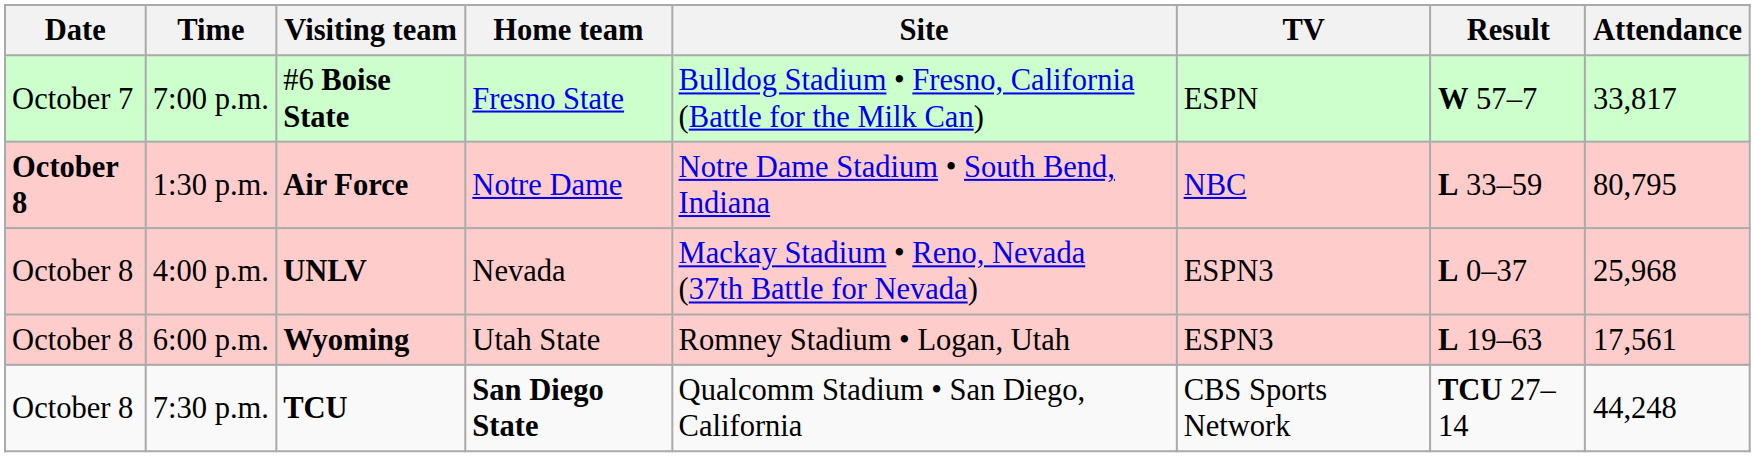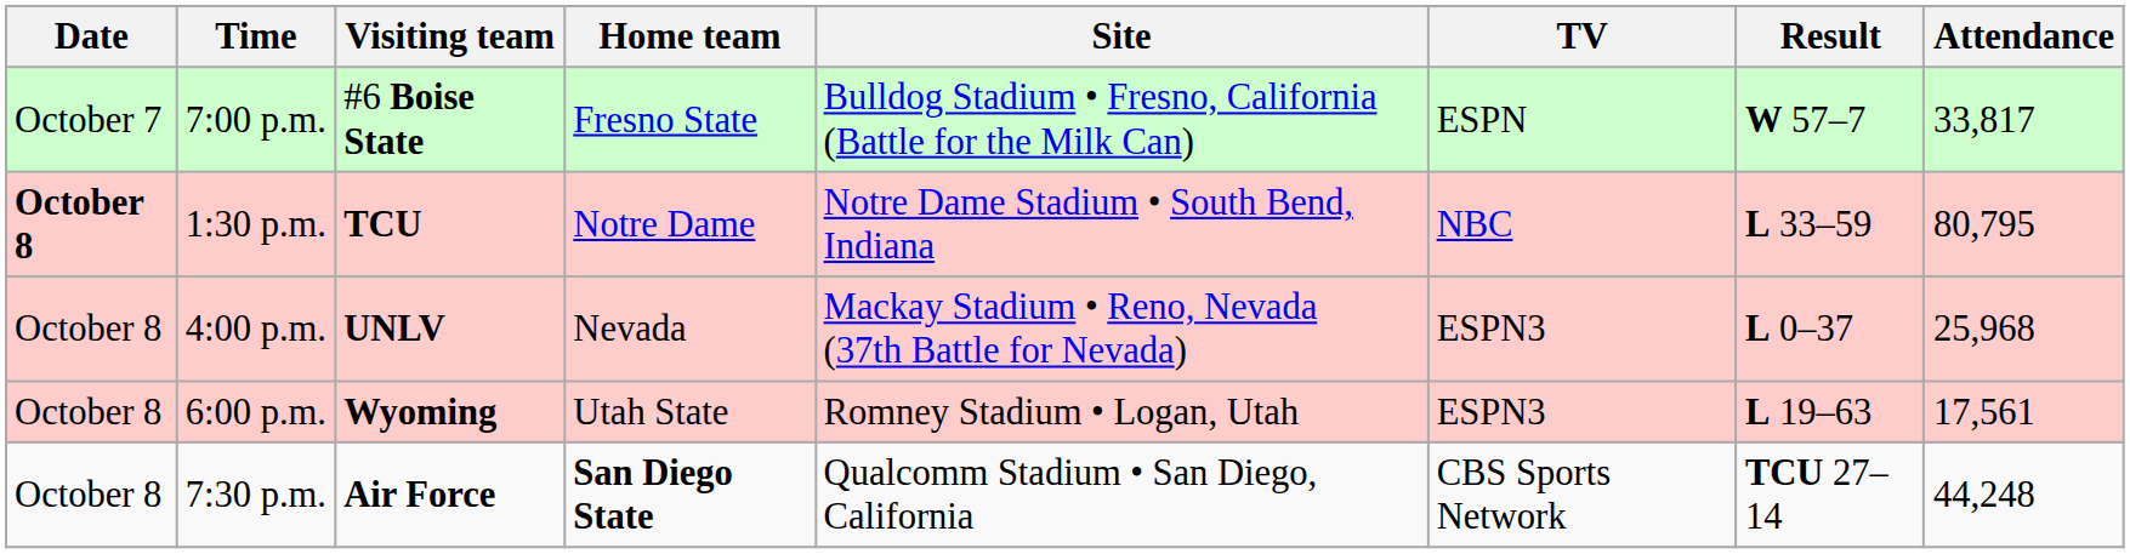 <table class="wikitable" style="font-size:95%;">
 <tr>
 <th>Date</th>
 <th>Time</th>
 <th>Visiting team</th>
 <th>Home team</th>
 <th>Site</th>
 <th>TV</th>
 <th>Result</th>
 <th>Attendance</th>
 </tr>
 <tr style="background:#cfc;">
 <td>October 7</td>
 <td>7:00 p.m.</td>
 <td>#6 <strong>Boise State</strong></td>
 <td><a href='#'>Fresno State</a></td>
 <td><a href='#'>Bulldog Stadium</a> • <a href='#'>Fresno, California</a><br>(<a href='#'>Battle for the Milk Can</a>)</td>
 <td>ESPN</td>
 <td><strong>W</strong> 57–7</td>
 <td>33,817</td>
 </tr>
 <tr style="background:#fcc;">
 <td><strong>October 8</strong></td>
 <td>1:30 p.m.</td>
-<td><strong>Air Force</strong></td>
+<td><strong>TCU</strong></td>
 <td><a href='#'>Notre Dame</a></td>
 <td><a href='#'>Notre Dame Stadium</a> • <a href='#'>South Bend, Indiana</a></td>
 <td><a href='#'>NBC</a></td>
 <td><strong>L</strong> 33–59</td>
 <td>80,795</td>
 </tr>
 <tr style="background:#fcc;">
 <td>October 8</td>
 <td>4:00 p.m.</td>
 <td><strong>UNLV</strong></td>
 <td>Nevada</td>
 <td><a href='#'>Mackay Stadium</a> • <a href='#'>Reno, Nevada</a><br>(<a href='#'>37th Battle for Nevada</a>)</td>
 <td>ESPN3</td>
 <td><strong>L</strong> 0–37</td>
 <td>25,968</td>
 </tr>
 <tr style="background:#fcc;">
 <td>October 8</td>
 <td>6:00 p.m.</td>
 <td><strong>Wyoming</strong></td>
 <td>Utah State</td>
 <td>Romney Stadium • Logan, Utah</td>
 <td>ESPN3</td>
 <td><strong>L</strong> 19–63</td>
 <td>17,561</td>
 </tr>
 <tr style=>
 <td>October 8</td>
 <td>7:30 p.m.</td>
-<td><strong>TCU</strong></td>
+<td><strong>Air Force</strong></td>
 <td><strong>San Diego State</strong></td>
 <td>Qualcomm Stadium • San Diego, California</td>
 <td>CBS Sports Network</td>
 <td><strong>TCU</strong> 27–14</td>
 <td>44,248</td>
 </tr>
 </table>
